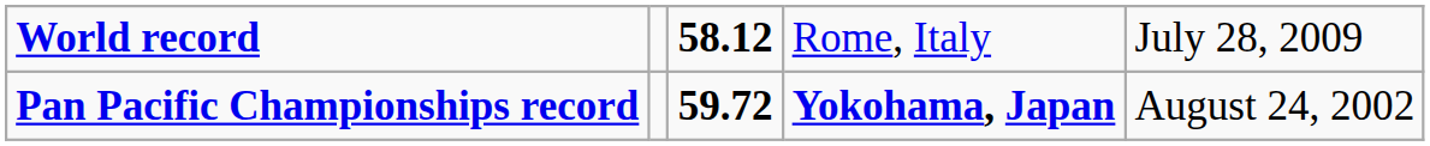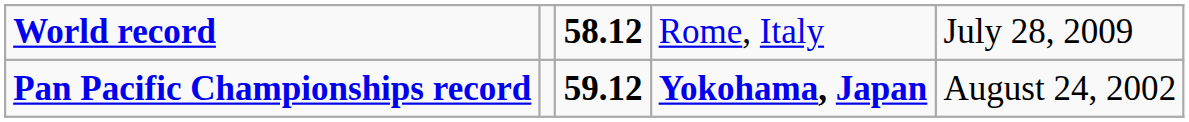 <table class="wikitable">
 <tr>
 <td><strong><a href='#'>World record</a></strong></td>
 <td></td>
 <td><strong>58.12</strong></td>
 <td><a href='#'>Rome</a>, <a href='#'>Italy</a></td>
 <td>July 28, 2009</td>
 </tr>
 <tr>
 <td><strong><a href='#'>Pan Pacific Championships record</a></strong></td>
 <td></td>
-<td><strong>59.72</strong></td>
+<td><strong>59.12</strong></td>
 <td><strong><a href='#'>Yokohama</a>, <a href='#'>Japan</a></strong></td>
 <td>August 24, 2002</td>
 </tr>
 </table>
